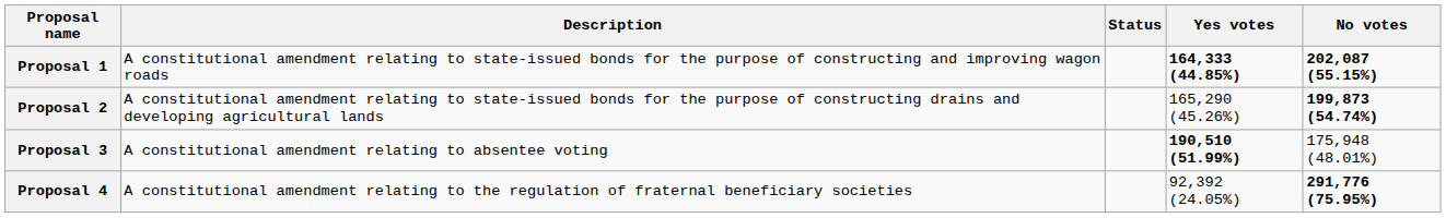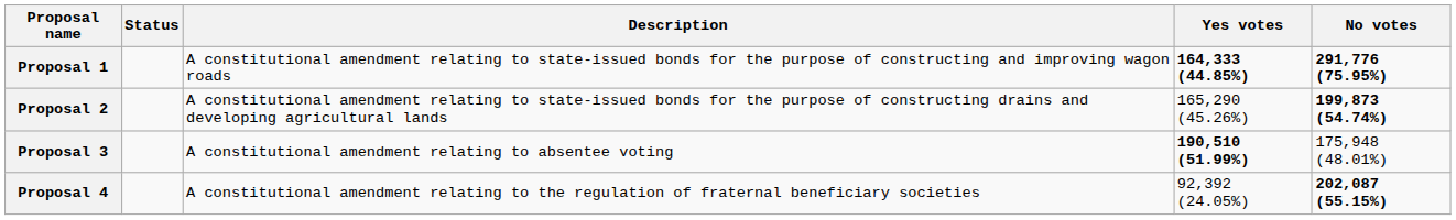 <table class="wikitable sortable plainrowheaders">
 <tr>
 <th scope="col">Proposal name</th>
+<th scope="col">Status</th>
 <th class="unsortable" scope="col">Description</th>
-<th scope="col">Status</th>
 <th scope="col">Yes votes</th>
 <th scope="col">No votes</th>
 </tr>
 <tr>
 <th scope="row">Proposal 1</th>
+<td></td>
 <td>A constitutional amendment relating to state-issued bonds for the purpose of constructing and improving wagon roads</td>
-<td></td>
 <td><strong>164,333 (44.85%)</strong></td>
-<td><strong>202,087 (55.15%)</strong></td>
+<td><strong>291,776 (75.95%)</strong></td>
 </tr>
 <tr>
 <th scope="row">Proposal 2</th>
+<td></td>
 <td>A constitutional amendment relating to state-issued bonds for the purpose of constructing drains and developing agricultural lands</td>
-<td></td>
 <td>165,290 (45.26%)</td>
 <td><strong>199,873 (54.74%)</strong></td>
 </tr>
 <tr>
 <th scope="row">Proposal 3</th>
+<td></td>
 <td>A constitutional amendment relating to absentee voting</td>
-<td></td>
 <td><strong>190,510 (51.99%)</strong></td>
 <td>175,948 (48.01%)</td>
 </tr>
 <tr>
 <th scope="row">Proposal 4</th>
+<td></td>
 <td>A constitutional amendment relating to the regulation of fraternal beneficiary societies</td>
-<td></td>
 <td>92,392 (24.05%)</td>
-<td><strong>291,776 (75.95%)</strong></td>
+<td><strong>202,087 (55.15%)</strong></td>
 </tr>
 </table>
